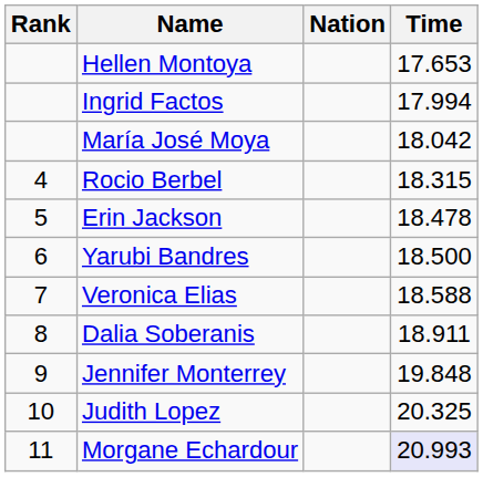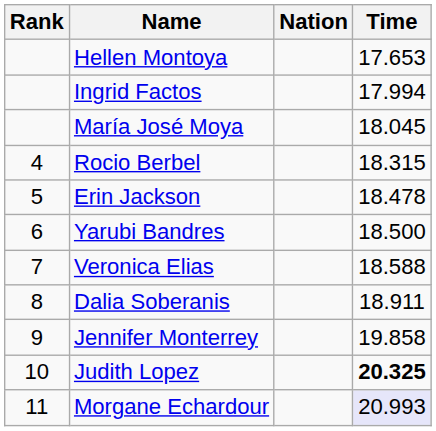 <table class="wikitable sortable">
 <tr>
 <th>Rank</th>
 <th>Name</th>
 <th>Nation</th>
 <th>Time</th>
 </tr>
 <tr>
 <td align="center"></td>
 <td><a href='#'>Hellen Montoya</a></td>
 <td></td>
 <td align="center">17.653</td>
 </tr>
 <tr>
 <td align="center"></td>
 <td><a href='#'>Ingrid Factos</a></td>
 <td></td>
 <td align="center">17.994</td>
 </tr>
 <tr>
 <td align="center"></td>
 <td><a href='#'>María José Moya</a></td>
 <td></td>
-<td align="center">18.042</td>
+<td align="center">18.045</td>
 </tr>
 <tr>
 <td align="center">4</td>
 <td><a href='#'>Rocio Berbel</a></td>
 <td></td>
 <td align="center">18.315</td>
 </tr>
 <tr>
 <td align="center">5</td>
 <td><a href='#'>Erin Jackson</a></td>
 <td></td>
 <td align="center">18.478</td>
 </tr>
 <tr>
 <td align="center">6</td>
 <td><a href='#'>Yarubi Bandres</a></td>
 <td></td>
 <td align="center">18.500</td>
 </tr>
 <tr>
 <td align="center">7</td>
 <td><a href='#'>Veronica Elias</a></td>
 <td></td>
 <td align="center">18.588</td>
 </tr>
 <tr>
 <td align=center>8</td>
 <td><a href='#'>Dalia Soberanis</a></td>
 <td></td>
 <td align="center">18.911</td>
 </tr>
 <tr>
 <td align=center>9</td>
 <td><a href='#'>Jennifer Monterrey</a></td>
 <td></td>
-<td align="center">19.848</td>
+<td align="center">19.858</td>
 </tr>
 <tr>
 <td align=center>10</td>
 <td><a href='#'>Judith Lopez</a></td>
 <td></td>
-<td align="center">20.325</td>
+<td align="center"><strong>20.325</strong></td>
 </tr>
 <tr>
 <td align=center>11</td>
 <td><a href='#'>Morgane Echardour</a></td>
 <td></td>
 <td align="center" style="background: lavender;">20.993</td>
 </tr>
 </table>
